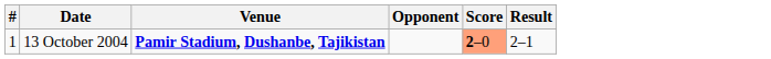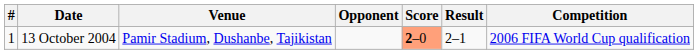 <table class="wikitable">
 <tr>
 <th>#</th>
 <th>Date</th>
 <th>Venue</th>
 <th>Opponent</th>
 <th>Score</th>
 <th>Result</th>
+<th>Competition</th>
 </tr>
 <tr>
 <td>1</td>
 <td>13 October 2004</td>
-<td><strong><a href='#'>Pamir Stadium</a>, <a href='#'>Dushanbe</a>, <a href='#'>Tajikistan</a></strong></td>
+<td><a href='#'>Pamir Stadium</a>, <a href='#'>Dushanbe</a>, <a href='#'>Tajikistan</a></td>
 <td></td>
 <td style="background: lightsalmon;"><strong>2</strong>–0</td>
 <td>2–1</td>
+<td><a href='#'>2006 FIFA World Cup qualification</a></td>
 </tr>
 </table>
